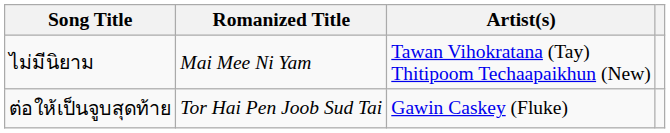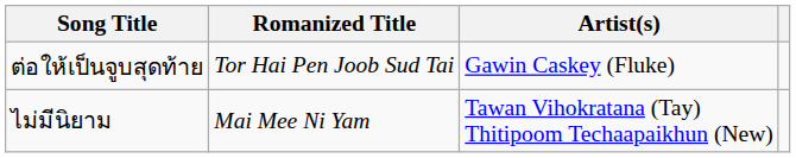 <table class="wikitable">
 <tr>
 <th>Song Title</th>
 <th>Romanized Title</th>
 <th>Artist(s)</th>
 <th></th>
 </tr>
 <tr>
+<td>ต่อให้เป็นจูบสุดท้าย</td>
+<td><em>Tor Hai Pen Joob Sud Tai</em></td>
+<td><a href='#'>Gawin Caskey</a> (Fluke)</td>
+<td style="text-align: center;"></td>
+</tr>
+<tr>
 <td>ไม่มีนิยาม</td>
 <td><em>Mai Mee Ni Yam</em></td>
 <td><a href='#'>Tawan Vihokratana</a> (Tay)<br><a href='#'>Thitipoom Techaapaikhun</a> (New)</td>
 <td style="text-align: center;"></td>
 </tr>
-<tr>
-<td>ต่อให้เป็นจูบสุดท้าย</td>
-<td><em>Tor Hai Pen Joob Sud Tai</em></td>
-<td><a href='#'>Gawin Caskey</a> (Fluke)</td>
-<td style="text-align: center;"></td>
-</tr>
 </table>
